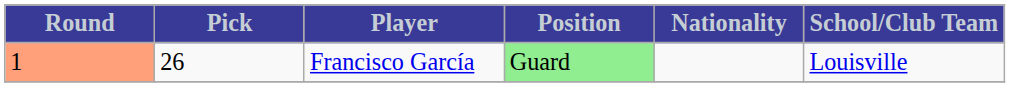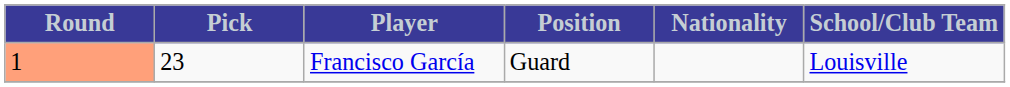 <table class="wikitable sortable sortable">
 <tr>
 <th style="background:#393997; color:#c5ced4" width="15%">Round</th>
 <th style="background:#393997; color:#c5ced4" width="15%">Pick</th>
 <th style="background:#393997; color:#c5ced4" width="20%">Player</th>
 <th style="background:#393997; color:#c5ced4" width="15%">Position</th>
 <th style="background:#393997; color:#c5ced4" width="15%">Nationality</th>
 <th style="background:#393997; color:#c5ced4" width="20%">School/Club Team</th>
 </tr>
 <tr>
 <td style="background: lightsalmon;">1</td>
-<td>26</td>
+<td>23</td>
 <td><a href='#'>Francisco García</a></td>
-<td style="background: lightgreen;">Guard</td>
+<td>Guard</td>
 <td></td>
 <td><a href='#'>Louisville</a></td>
 </tr>
 <tr>
 </tr>
 </table>
